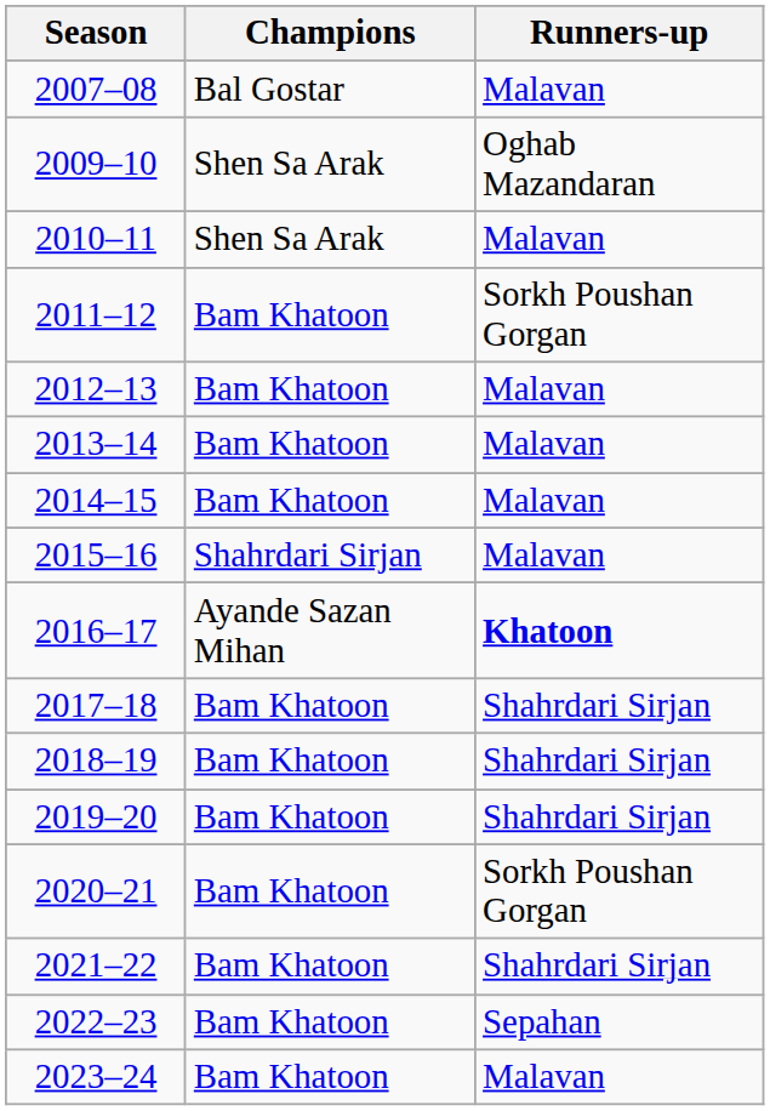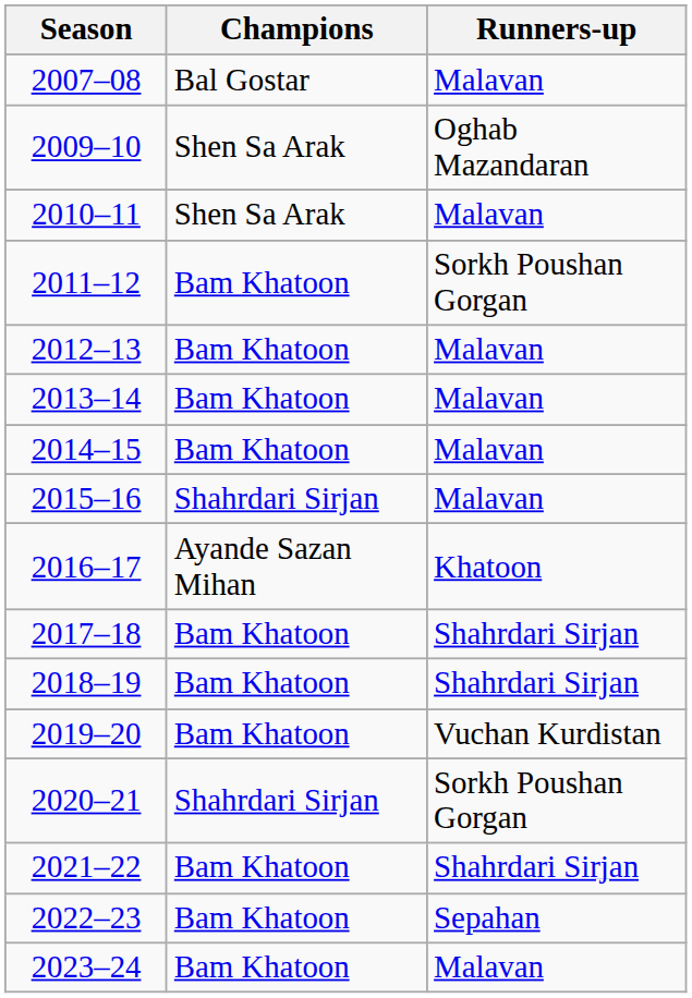 <table class="wikitable">
 <tr>
 <th style="width:75px;">Season</th>
 <th style="width:125px;">Champions</th>
 <th style="width:125px;">Runners-up</th>
 </tr>
 <tr>
 <td style="text-align:center;"><a href='#'>2007–08</a></td>
 <td>Bal Gostar</td>
 <td><a href='#'>Malavan</a></td>
 </tr>
 <tr>
 <td style="text-align:center;"><a href='#'>2009–10</a></td>
 <td>Shen Sa Arak</td>
 <td>Oghab Mazandaran</td>
 </tr>
 <tr>
 <td style="text-align:center;"><a href='#'>2010–11</a></td>
 <td>Shen Sa Arak</td>
 <td><a href='#'>Malavan</a></td>
 </tr>
 <tr>
 <td style="text-align:center;"><a href='#'>2011–12</a></td>
 <td><a href='#'>Bam Khatoon</a></td>
 <td>Sorkh Poushan Gorgan</td>
 </tr>
 <tr>
 <td style="text-align:center;"><a href='#'>2012–13</a></td>
 <td><a href='#'>Bam Khatoon</a></td>
 <td><a href='#'>Malavan</a></td>
 </tr>
 <tr>
 <td style="text-align:center;"><a href='#'>2013–14</a></td>
 <td><a href='#'>Bam Khatoon</a></td>
 <td><a href='#'>Malavan</a></td>
 </tr>
 <tr>
 <td style="text-align:center;"><a href='#'>2014–15</a></td>
 <td><a href='#'>Bam Khatoon</a></td>
 <td><a href='#'>Malavan</a></td>
 </tr>
 <tr>
 <td style="text-align:center;"><a href='#'>2015–16</a></td>
 <td><a href='#'>Shahrdari Sirjan</a></td>
 <td><a href='#'>Malavan</a></td>
 </tr>
 <tr>
 <td style="text-align:center;"><a href='#'>2016–17</a></td>
 <td>Ayande Sazan Mihan</td>
-<td><strong><a href='#'>Khatoon</a></strong></td>
+<td><a href='#'>Khatoon</a></td>
 </tr>
 <tr>
 <td style="text-align:center;"><a href='#'>2017–18</a></td>
 <td><a href='#'>Bam Khatoon</a></td>
 <td><a href='#'>Shahrdari Sirjan</a></td>
 </tr>
 <tr>
 <td style="text-align:center;"><a href='#'>2018–19</a></td>
 <td><a href='#'>Bam Khatoon</a></td>
 <td><a href='#'>Shahrdari Sirjan</a></td>
 </tr>
 <tr>
 <td style="text-align:center;"><a href='#'>2019–20</a></td>
 <td><a href='#'>Bam Khatoon</a></td>
-<td><a href='#'>Shahrdari Sirjan</a></td>
+<td>Vuchan Kurdistan</td>
 </tr>
 <tr>
 <td style="text-align:center;"><a href='#'>2020–21</a></td>
-<td><a href='#'>Bam Khatoon</a></td>
+<td><a href='#'>Shahrdari Sirjan</a></td>
 <td>Sorkh Poushan Gorgan</td>
 </tr>
 <tr>
 <td style="text-align:center;"><a href='#'>2021–22</a></td>
 <td><a href='#'>Bam Khatoon</a></td>
 <td><a href='#'>Shahrdari Sirjan</a></td>
 </tr>
 <tr>
 <td style="text-align:center;"><a href='#'>2022–23</a></td>
 <td><a href='#'>Bam Khatoon</a></td>
 <td><a href='#'>Sepahan</a></td>
 </tr>
 <tr>
 <td style="text-align:center;"><a href='#'>2023–24</a></td>
 <td><a href='#'>Bam Khatoon</a></td>
 <td><a href='#'>Malavan</a></td>
 </tr>
 </table>
